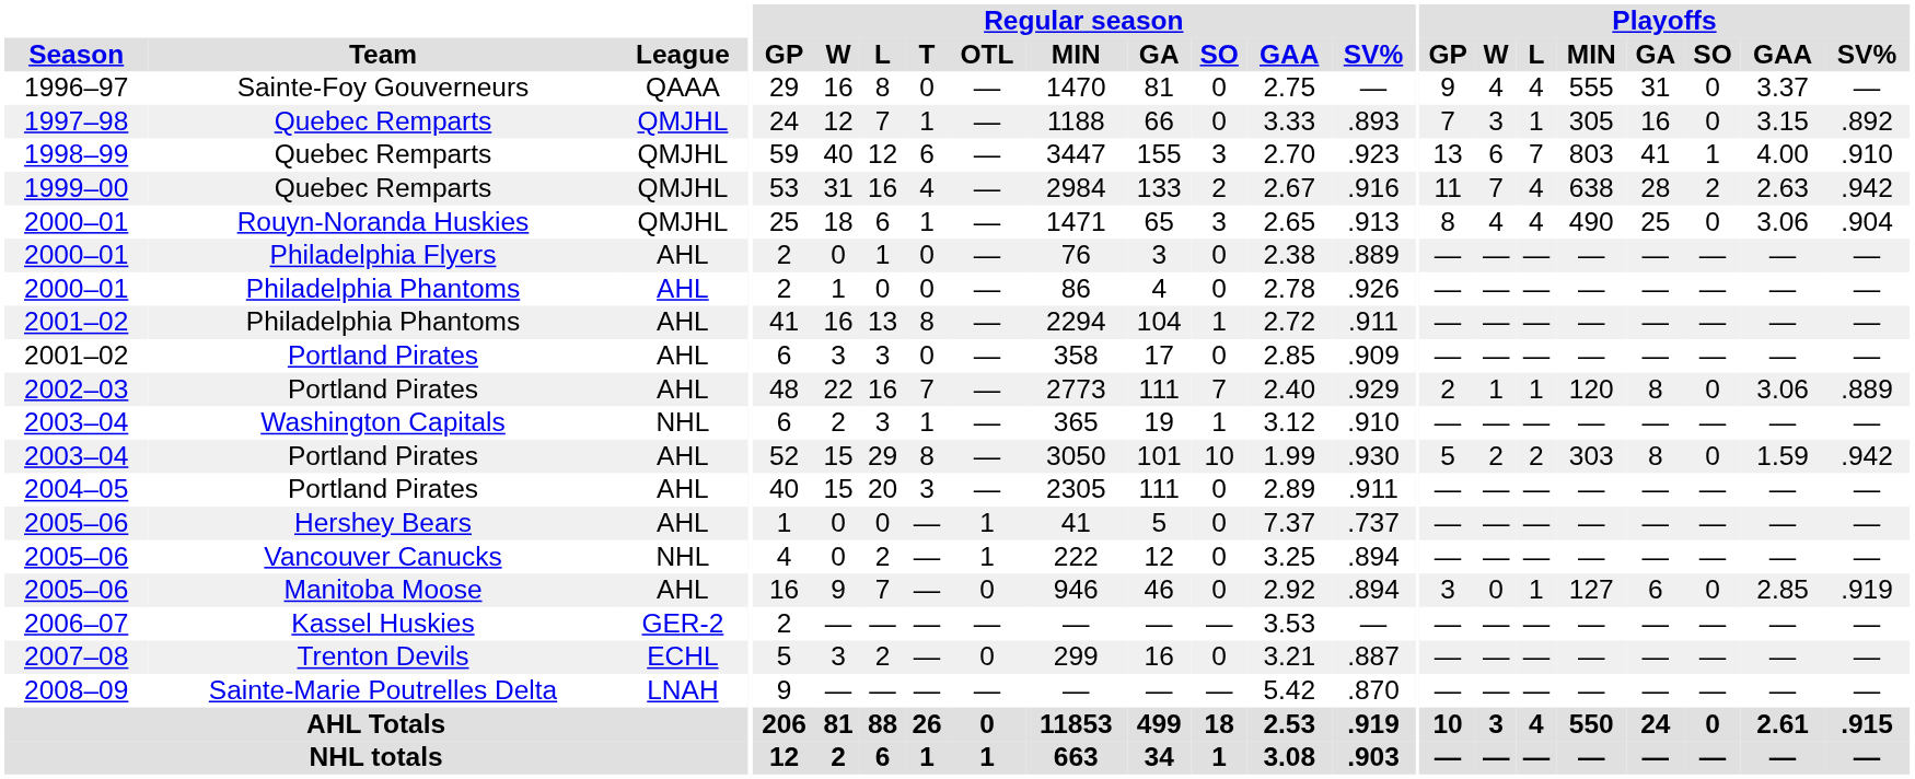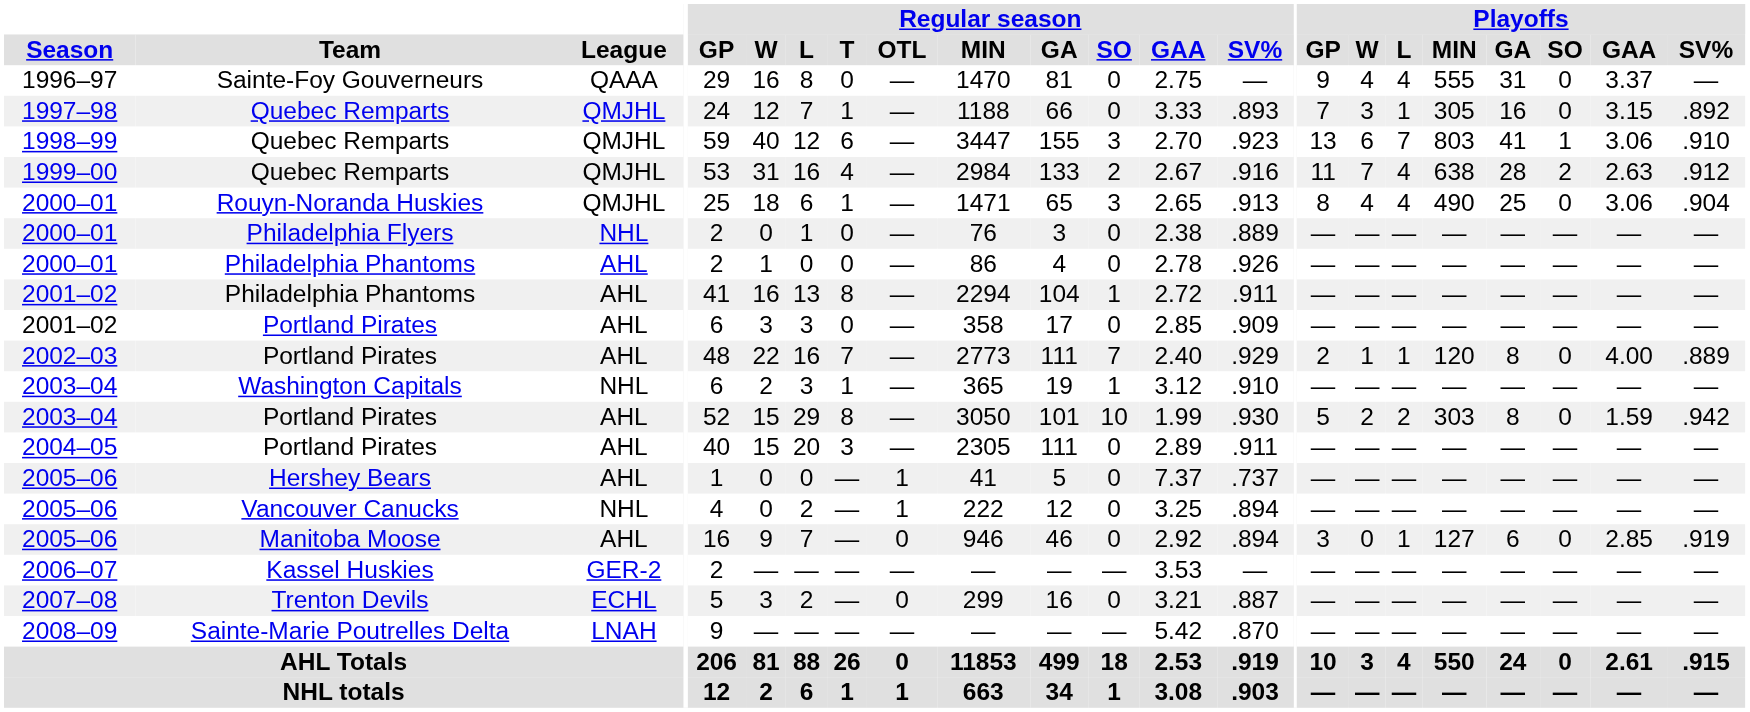 <table border="0" cellpadding="1" cellspacing="0" style="width:90%; text-align:center;">
 <tr bgcolor="#e0e0e0">
 <th colspan="3" bgcolor="#ffffff"></th>
 <th rowspan="99" bgcolor="#ffffff"></th>
 <th colspan="10" bgcolor="#e0e0e0"><a href='#'>Regular season</a></th>
 <th rowspan="99" bgcolor="#ffffff"></th>
 <th colspan="8" bgcolor="#e0e0e0"><a href='#'>Playoffs</a></th>
 </tr>
 <tr bgcolor="#e0e0e0">
 <th><a href='#'>Season</a></th>
 <th>Team</th>
 <th>League</th>
 <th>GP</th>
 <th>W</th>
 <th>L</th>
 <th>T</th>
 <th>OTL</th>
 <th>MIN</th>
 <th>GA</th>
 <th><a href='#'>SO</a></th>
 <th><a href='#'>GAA</a></th>
 <th><a href='#'>SV%</a></th>
 <th>GP</th>
 <th>W</th>
 <th>L</th>
 <th>MIN</th>
 <th>GA</th>
 <th>SO</th>
 <th>GAA</th>
 <th>SV%</th>
 </tr>
 <tr>
 <td>1996–97</td>
 <td>Sainte-Foy Gouverneurs</td>
 <td>QAAA</td>
 <td>29</td>
 <td>16</td>
 <td>8</td>
 <td>0</td>
 <td>—</td>
 <td>1470</td>
 <td>81</td>
 <td>0</td>
 <td>2.75</td>
 <td>—</td>
 <td>9</td>
 <td>4</td>
 <td>4</td>
 <td>555</td>
 <td>31</td>
 <td>0</td>
 <td>3.37</td>
 <td>—</td>
 </tr>
 <tr bgcolor="#f0f0f0">
 <td><a href='#'>1997–98</a></td>
 <td><a href='#'>Quebec Remparts</a></td>
 <td><a href='#'>QMJHL</a></td>
 <td>24</td>
 <td>12</td>
 <td>7</td>
 <td>1</td>
 <td>—</td>
 <td>1188</td>
 <td>66</td>
 <td>0</td>
 <td>3.33</td>
 <td>.893</td>
 <td>7</td>
 <td>3</td>
 <td>1</td>
 <td>305</td>
 <td>16</td>
 <td>0</td>
 <td>3.15</td>
 <td>.892</td>
 </tr>
 <tr>
 <td><a href='#'>1998–99</a></td>
 <td>Quebec Remparts</td>
 <td>QMJHL</td>
 <td>59</td>
 <td>40</td>
 <td>12</td>
 <td>6</td>
 <td>—</td>
 <td>3447</td>
 <td>155</td>
 <td>3</td>
 <td>2.70</td>
 <td>.923</td>
 <td>13</td>
 <td>6</td>
 <td>7</td>
 <td>803</td>
 <td>41</td>
 <td>1</td>
-<td>4.00</td>
+<td>3.06</td>
 <td>.910</td>
 </tr>
 <tr bgcolor="#f0f0f0">
 <td><a href='#'>1999–00</a></td>
 <td>Quebec Remparts</td>
 <td>QMJHL</td>
 <td>53</td>
 <td>31</td>
 <td>16</td>
 <td>4</td>
 <td>—</td>
 <td>2984</td>
 <td>133</td>
 <td>2</td>
 <td>2.67</td>
 <td>.916</td>
 <td>11</td>
 <td>7</td>
 <td>4</td>
 <td>638</td>
 <td>28</td>
 <td>2</td>
 <td>2.63</td>
-<td>.942</td>
+<td>.912</td>
 </tr>
 <tr>
 <td><a href='#'>2000–01</a></td>
 <td><a href='#'>Rouyn-Noranda Huskies</a></td>
 <td>QMJHL</td>
 <td>25</td>
 <td>18</td>
 <td>6</td>
 <td>1</td>
 <td>—</td>
 <td>1471</td>
 <td>65</td>
 <td>3</td>
 <td>2.65</td>
 <td>.913</td>
 <td>8</td>
 <td>4</td>
 <td>4</td>
 <td>490</td>
 <td>25</td>
 <td>0</td>
 <td>3.06</td>
 <td>.904</td>
 </tr>
 <tr bgcolor="#f0f0f0">
 <td><a href='#'>2000–01</a></td>
 <td><a href='#'>Philadelphia Flyers</a></td>
-<td>AHL</td>
+<td><a href='#'>NHL</a></td>
 <td>2</td>
 <td>0</td>
 <td>1</td>
 <td>0</td>
 <td>—</td>
 <td>76</td>
 <td>3</td>
 <td>0</td>
 <td>2.38</td>
 <td>.889</td>
 <td>—</td>
 <td>—</td>
 <td>—</td>
 <td>—</td>
 <td>—</td>
 <td>—</td>
 <td>—</td>
 <td>—</td>
 </tr>
 <tr>
 <td><a href='#'>2000–01</a></td>
 <td><a href='#'>Philadelphia Phantoms</a></td>
 <td><a href='#'>AHL</a></td>
 <td>2</td>
 <td>1</td>
 <td>0</td>
 <td>0</td>
 <td>—</td>
 <td>86</td>
 <td>4</td>
 <td>0</td>
 <td>2.78</td>
 <td>.926</td>
 <td>—</td>
 <td>—</td>
 <td>—</td>
 <td>—</td>
 <td>—</td>
 <td>—</td>
 <td>—</td>
 <td>—</td>
 </tr>
 <tr bgcolor="#f0f0f0">
 <td><a href='#'>2001–02</a></td>
 <td>Philadelphia Phantoms</td>
 <td>AHL</td>
 <td>41</td>
 <td>16</td>
 <td>13</td>
 <td>8</td>
 <td>—</td>
 <td>2294</td>
 <td>104</td>
 <td>1</td>
 <td>2.72</td>
 <td>.911</td>
 <td>—</td>
 <td>—</td>
 <td>—</td>
 <td>—</td>
 <td>—</td>
 <td>—</td>
 <td>—</td>
 <td>—</td>
 </tr>
 <tr>
 <td>2001–02</td>
 <td><a href='#'>Portland Pirates</a></td>
 <td>AHL</td>
 <td>6</td>
 <td>3</td>
 <td>3</td>
 <td>0</td>
 <td>—</td>
 <td>358</td>
 <td>17</td>
 <td>0</td>
 <td>2.85</td>
 <td>.909</td>
 <td>—</td>
 <td>—</td>
 <td>—</td>
 <td>—</td>
 <td>—</td>
 <td>—</td>
 <td>—</td>
 <td>—</td>
 </tr>
 <tr bgcolor="#f0f0f0">
 <td><a href='#'>2002–03</a></td>
 <td>Portland Pirates</td>
 <td>AHL</td>
 <td>48</td>
 <td>22</td>
 <td>16</td>
 <td>7</td>
 <td>—</td>
 <td>2773</td>
 <td>111</td>
 <td>7</td>
 <td>2.40</td>
 <td>.929</td>
 <td>2</td>
 <td>1</td>
 <td>1</td>
 <td>120</td>
 <td>8</td>
 <td>0</td>
-<td>3.06</td>
+<td>4.00</td>
 <td>.889</td>
 </tr>
 <tr>
 <td><a href='#'>2003–04</a></td>
 <td><a href='#'>Washington Capitals</a></td>
 <td>NHL</td>
 <td>6</td>
 <td>2</td>
 <td>3</td>
 <td>1</td>
 <td>—</td>
 <td>365</td>
 <td>19</td>
 <td>1</td>
 <td>3.12</td>
 <td>.910</td>
 <td>—</td>
 <td>—</td>
 <td>—</td>
 <td>—</td>
 <td>—</td>
 <td>—</td>
 <td>—</td>
 <td>—</td>
 </tr>
 <tr bgcolor="#f0f0f0">
 <td><a href='#'>2003–04</a></td>
 <td>Portland Pirates</td>
 <td>AHL</td>
 <td>52</td>
 <td>15</td>
 <td>29</td>
 <td>8</td>
 <td>—</td>
 <td>3050</td>
 <td>101</td>
 <td>10</td>
 <td>1.99</td>
 <td>.930</td>
 <td>5</td>
 <td>2</td>
 <td>2</td>
 <td>303</td>
 <td>8</td>
 <td>0</td>
 <td>1.59</td>
 <td>.942</td>
 </tr>
 <tr>
 <td><a href='#'>2004–05</a></td>
 <td>Portland Pirates</td>
 <td>AHL</td>
 <td>40</td>
 <td>15</td>
 <td>20</td>
 <td>3</td>
 <td>—</td>
 <td>2305</td>
 <td>111</td>
 <td>0</td>
 <td>2.89</td>
 <td>.911</td>
 <td>—</td>
 <td>—</td>
 <td>—</td>
 <td>—</td>
 <td>—</td>
 <td>—</td>
 <td>—</td>
 <td>—</td>
 </tr>
 <tr bgcolor="#f0f0f0">
 <td><a href='#'>2005–06</a></td>
 <td><a href='#'>Hershey Bears</a></td>
 <td>AHL</td>
 <td>1</td>
 <td>0</td>
 <td>0</td>
 <td>—</td>
 <td>1</td>
 <td>41</td>
 <td>5</td>
 <td>0</td>
 <td>7.37</td>
 <td>.737</td>
 <td>—</td>
 <td>—</td>
 <td>—</td>
 <td>—</td>
 <td>—</td>
 <td>—</td>
 <td>—</td>
 <td>—</td>
 </tr>
 <tr>
 <td><a href='#'>2005–06</a></td>
 <td><a href='#'>Vancouver Canucks</a></td>
 <td>NHL</td>
 <td>4</td>
 <td>0</td>
 <td>2</td>
 <td>—</td>
 <td>1</td>
 <td>222</td>
 <td>12</td>
 <td>0</td>
 <td>3.25</td>
 <td>.894</td>
 <td>—</td>
 <td>—</td>
 <td>—</td>
 <td>—</td>
 <td>—</td>
 <td>—</td>
 <td>—</td>
 <td>—</td>
 </tr>
 <tr bgcolor="#f0f0f0">
 <td><a href='#'>2005–06</a></td>
 <td><a href='#'>Manitoba Moose</a></td>
 <td>AHL</td>
 <td>16</td>
 <td>9</td>
 <td>7</td>
 <td>—</td>
 <td>0</td>
 <td>946</td>
 <td>46</td>
 <td>0</td>
 <td>2.92</td>
 <td>.894</td>
 <td>3</td>
 <td>0</td>
 <td>1</td>
 <td>127</td>
 <td>6</td>
 <td>0</td>
 <td>2.85</td>
 <td>.919</td>
 </tr>
 <tr>
 <td><a href='#'>2006–07</a></td>
 <td><a href='#'>Kassel Huskies</a></td>
 <td><a href='#'>GER-2</a></td>
 <td>2</td>
 <td>—</td>
 <td>—</td>
 <td>—</td>
 <td>—</td>
 <td>—</td>
 <td>—</td>
 <td>—</td>
 <td>3.53</td>
 <td>—</td>
 <td>—</td>
 <td>—</td>
 <td>—</td>
 <td>—</td>
 <td>—</td>
 <td>—</td>
 <td>—</td>
 <td>—</td>
 </tr>
 <tr bgcolor="#f0f0f0">
 <td><a href='#'>2007–08</a></td>
 <td><a href='#'>Trenton Devils</a></td>
 <td><a href='#'>ECHL</a></td>
 <td>5</td>
 <td>3</td>
 <td>2</td>
 <td>—</td>
 <td>0</td>
 <td>299</td>
 <td>16</td>
 <td>0</td>
 <td>3.21</td>
 <td>.887</td>
 <td>—</td>
 <td>—</td>
 <td>—</td>
 <td>—</td>
 <td>—</td>
 <td>—</td>
 <td>—</td>
 <td>—</td>
 </tr>
 <tr>
 <td><a href='#'>2008–09</a></td>
 <td><a href='#'>Sainte-Marie Poutrelles Delta</a></td>
 <td><a href='#'>LNAH</a></td>
 <td>9</td>
 <td>—</td>
 <td>—</td>
 <td>—</td>
 <td>—</td>
 <td>—</td>
 <td>—</td>
 <td>—</td>
 <td>5.42</td>
 <td>.870</td>
 <td>—</td>
 <td>—</td>
 <td>—</td>
 <td>—</td>
 <td>—</td>
 <td>—</td>
 <td>—</td>
 <td>—</td>
 </tr>
 <tr bgcolor="#e0e0e0">
 <th colspan="3" align="center">AHL Totals</th>
 <th>206</th>
 <th>81</th>
 <th>88</th>
 <th>26</th>
 <th>0</th>
 <th>11853</th>
 <th>499</th>
 <th>18</th>
 <th>2.53</th>
 <th>.919</th>
 <th>10</th>
 <th>3</th>
 <th>4</th>
 <th>550</th>
 <th>24</th>
 <th>0</th>
 <th>2.61</th>
 <th>.915</th>
 </tr>
 <tr bgcolor="#e0e0e0">
 <th colspan=3>NHL totals</th>
 <th>12</th>
 <th>2</th>
 <th>6</th>
 <th>1</th>
 <th>1</th>
 <th>663</th>
 <th>34</th>
 <th>1</th>
 <th>3.08</th>
 <th>.903</th>
 <th>—</th>
 <th>—</th>
 <th>—</th>
 <th>—</th>
 <th>—</th>
 <th>—</th>
 <th>—</th>
 <th>—</th>
 </tr>
 </table>
